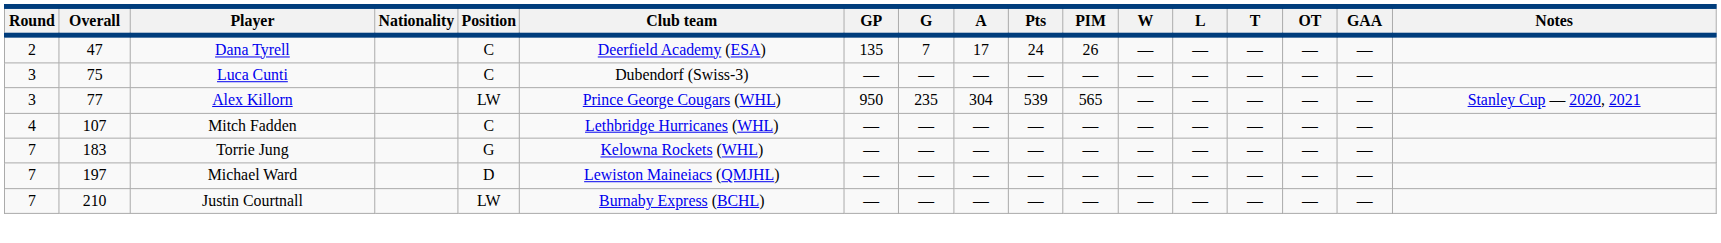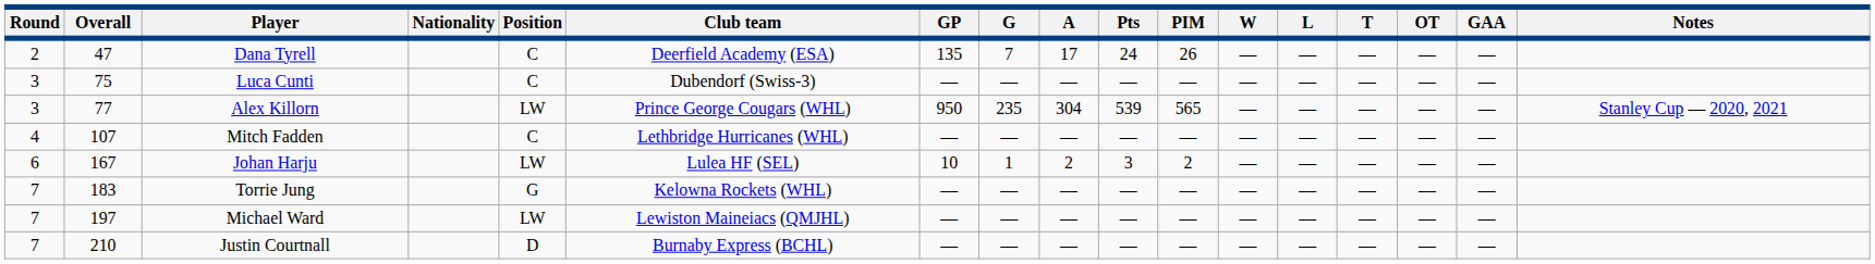 <table class="wikitable sortable" style="text-align:center">
 <tr style= "background:#FFFFFF; border-top:#003D7C 5px solid; border-bottom:#003D7C 5px solid;">
 <th style="width:3em">Round</th>
 <th style="width:4em">Overall</th>
 <th style="width:15em">Player</th>
 <th style="width:3em">Nationality</th>
 <th style="width:3em">Position</th>
 <th style="width:20em">Club team</th>
 <th style="width:3em">GP</th>
 <th style="width:3em">G</th>
 <th style="width:3em">A</th>
 <th style="width:3em">Pts</th>
 <th style="width:3em">PIM</th>
 <th style="width:3em">W</th>
 <th style="width:3em">L</th>
 <th style="width:3em">T</th>
 <th style="width:3em">OT</th>
 <th style="width:3em">GAA</th>
 <th style="width:20em">Notes</th>
 </tr>
 <tr>
 <td>2</td>
 <td>47</td>
 <td><a href='#'>Dana Tyrell</a></td>
 <td></td>
 <td>C</td>
 <td><a href='#'>Deerfield Academy</a> (<a href='#'>ESA</a>)</td>
 <td>135</td>
 <td>7</td>
 <td>17</td>
 <td>24</td>
 <td>26</td>
 <td>—</td>
 <td>—</td>
 <td>—</td>
 <td>—</td>
 <td>—</td>
 <td></td>
 </tr>
 <tr>
 <td>3</td>
 <td>75</td>
 <td><a href='#'>Luca Cunti</a></td>
 <td></td>
 <td>C</td>
 <td>Dubendorf (Swiss-3)</td>
 <td>—</td>
 <td>—</td>
 <td>—</td>
 <td>—</td>
 <td>—</td>
 <td>—</td>
 <td>—</td>
 <td>—</td>
 <td>—</td>
 <td>—</td>
 <td></td>
 </tr>
 <tr>
 <td>3</td>
 <td>77</td>
 <td><a href='#'>Alex Killorn</a></td>
 <td></td>
 <td>LW</td>
 <td><a href='#'>Prince George Cougars</a> (<a href='#'>WHL</a>)</td>
 <td>950</td>
 <td>235</td>
 <td>304</td>
 <td>539</td>
 <td>565</td>
 <td>—</td>
 <td>—</td>
 <td>—</td>
 <td>—</td>
 <td>—</td>
 <td><a href='#'>Stanley Cup</a> — <a href='#'>2020</a>, <a href='#'>2021</a></td>
 </tr>
 <tr>
 <td>4</td>
 <td>107</td>
 <td>Mitch Fadden</td>
 <td></td>
 <td>C</td>
 <td><a href='#'>Lethbridge Hurricanes</a> (<a href='#'>WHL</a>)</td>
 <td>—</td>
 <td>—</td>
 <td>—</td>
 <td>—</td>
 <td>—</td>
 <td>—</td>
 <td>—</td>
 <td>—</td>
 <td>—</td>
 <td>—</td>
 <td></td>
 </tr>
 <tr>
+<td>6</td>
+<td>167</td>
+<td><a href='#'>Johan Harju</a></td>
+<td></td>
+<td>LW</td>
+<td><a href='#'>Lulea HF</a> (<a href='#'>SEL</a>)</td>
+<td>10</td>
+<td>1</td>
+<td>2</td>
+<td>3</td>
+<td>2</td>
+<td>—</td>
+<td>—</td>
+<td>—</td>
+<td>—</td>
+<td>—</td>
+<td></td>
+</tr>
+<tr>
 <td>7</td>
 <td>183</td>
 <td>Torrie Jung</td>
 <td></td>
 <td>G</td>
 <td><a href='#'>Kelowna Rockets</a> (<a href='#'>WHL</a>)</td>
 <td>—</td>
 <td>—</td>
 <td>—</td>
 <td>—</td>
 <td>—</td>
 <td>—</td>
 <td>—</td>
 <td>—</td>
 <td>—</td>
 <td>—</td>
 <td></td>
 </tr>
 <tr>
 <td>7</td>
 <td>197</td>
 <td>Michael Ward</td>
 <td></td>
-<td>D</td>
+<td>LW</td>
 <td><a href='#'>Lewiston Maineiacs</a> (<a href='#'>QMJHL</a>)</td>
 <td>—</td>
 <td>—</td>
 <td>—</td>
 <td>—</td>
 <td>—</td>
 <td>—</td>
 <td>—</td>
 <td>—</td>
 <td>—</td>
 <td>—</td>
 <td></td>
 </tr>
 <tr>
 <td>7</td>
 <td>210</td>
 <td>Justin Courtnall</td>
 <td></td>
-<td>LW</td>
+<td>D</td>
 <td><a href='#'>Burnaby Express</a> (<a href='#'>BCHL</a>)</td>
 <td>—</td>
 <td>—</td>
 <td>—</td>
 <td>—</td>
 <td>—</td>
 <td>—</td>
 <td>—</td>
 <td>—</td>
 <td>—</td>
 <td>—</td>
 <td></td>
 </tr>
 </table>
